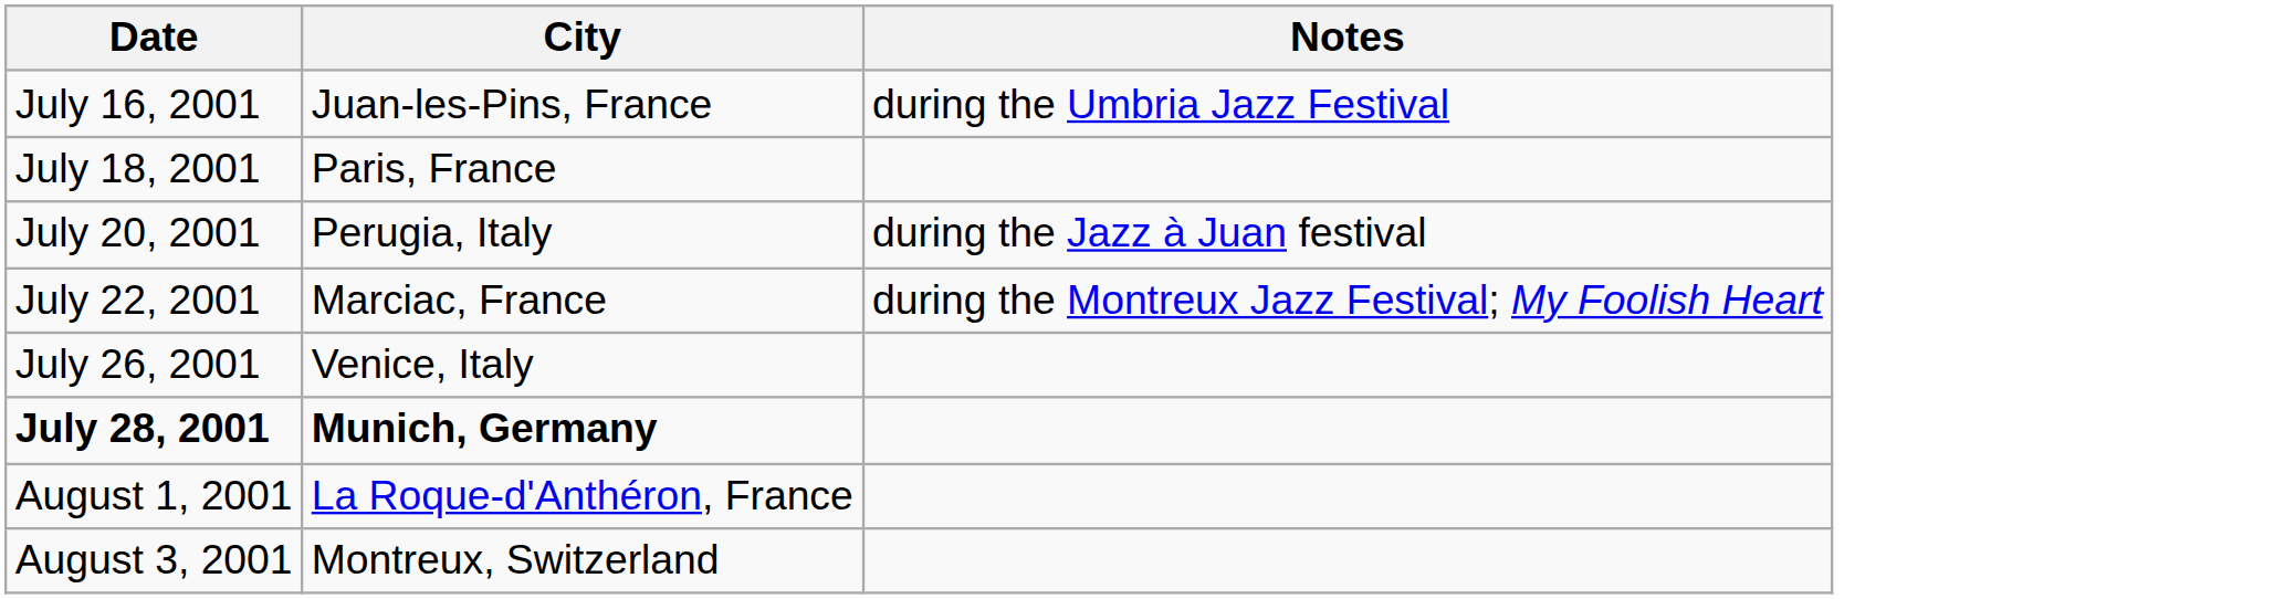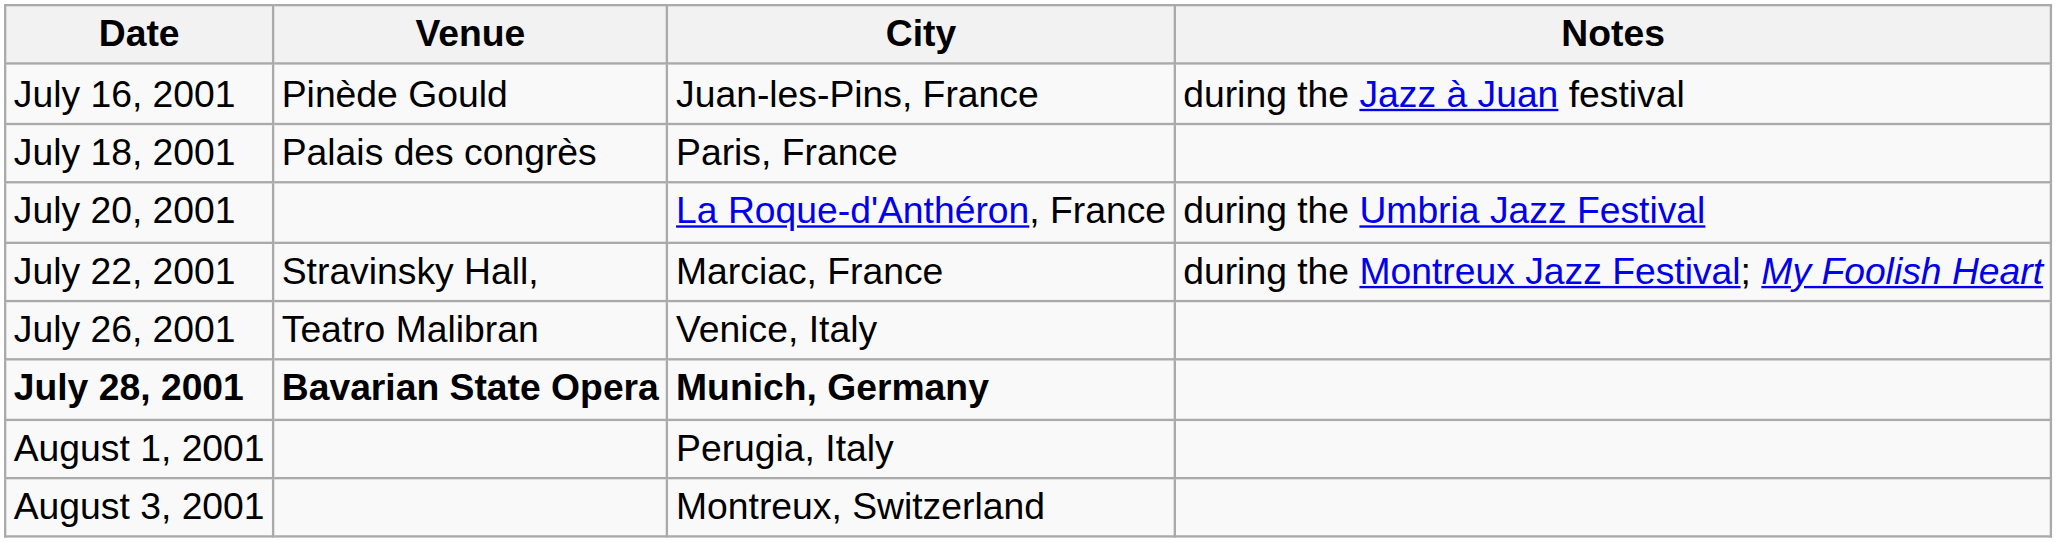 <table class="wikitable">
 <tr>
 <th>Date</th>
+<th>Venue</th>
 <th>City</th>
 <th>Notes</th>
 </tr>
 <tr>
 <td>July 16, 2001</td>
+<td>Pinède Gould</td>
 <td>Juan-les-Pins, France</td>
-<td>during the <a href='#'>Umbria Jazz Festival</a></td>
+<td>during the <a href='#'>Jazz à Juan</a> festival</td>
 </tr>
 <tr>
 <td>July 18, 2001</td>
+<td>Palais des congrès</td>
 <td>Paris, France</td>
 <td></td>
 </tr>
 <tr>
 <td>July 20, 2001</td>
-<td>Perugia, Italy</td>
-<td>during the <a href='#'>Jazz à Juan</a> festival</td>
+<td></td>
+<td><a href='#'>La Roque-d'Anthéron</a>, France</td>
+<td>during the <a href='#'>Umbria Jazz Festival</a></td>
 </tr>
 <tr>
 <td>July 22, 2001</td>
+<td>Stravinsky Hall,</td>
 <td>Marciac, France</td>
 <td>during the <a href='#'>Montreux Jazz Festival</a>; <em><a href='#'>My Foolish Heart</a></em></td>
 </tr>
 <tr>
 <td>July 26, 2001</td>
+<td>Teatro Malibran</td>
 <td>Venice, Italy</td>
 <td></td>
 </tr>
 <tr>
 <td><strong>July 28, 2001</strong></td>
+<td><strong>Bavarian State Opera</strong></td>
 <td><strong>Munich, Germany</strong></td>
 <td></td>
 </tr>
 <tr>
 <td>August 1, 2001</td>
-<td><a href='#'>La Roque-d'Anthéron</a>, France</td>
+<td></td>
+<td>Perugia, Italy</td>
 <td></td>
 </tr>
 <tr>
 <td>August 3, 2001</td>
+<td></td>
 <td>Montreux, Switzerland</td>
 <td></td>
 </tr>
 </table>
